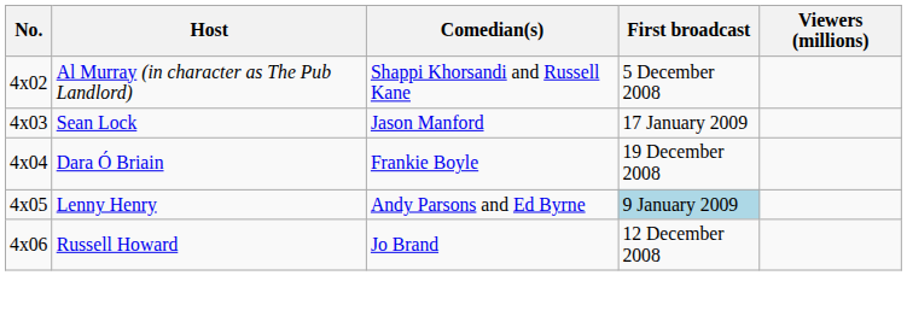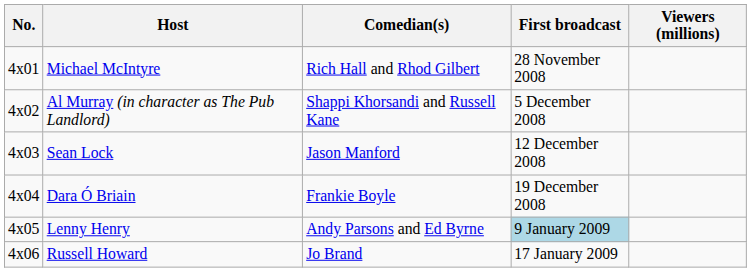 <table class="wikitable" style="width:60%;">
 <tr>
 <th>No.</th>
 <th>Host</th>
 <th>Comedian(s)</th>
 <th>First broadcast</th>
 <th>Viewers (millions)</th>
+</tr>
+<tr>
+<td>4x01</td>
+<td><a href='#'>Michael McIntyre</a></td>
+<td><a href='#'>Rich Hall</a> and <a href='#'>Rhod Gilbert</a></td>
+<td>28 November 2008</td>
+<td></td>
 </tr>
 <tr>
 <td>4x02</td>
 <td><a href='#'>Al Murray</a> <em>(in character as The Pub Landlord)</em></td>
 <td><a href='#'>Shappi Khorsandi</a> and <a href='#'>Russell Kane</a></td>
 <td>5 December 2008</td>
 <td></td>
 </tr>
 <tr>
 <td>4x03</td>
 <td><a href='#'>Sean Lock</a></td>
 <td><a href='#'>Jason Manford</a></td>
-<td>17 January 2009</td>
+<td>12 December 2008</td>
 <td></td>
 </tr>
 <tr>
 <td>4x04</td>
 <td><a href='#'>Dara Ó Briain</a></td>
 <td><a href='#'>Frankie Boyle</a></td>
 <td>19 December 2008</td>
 <td></td>
 </tr>
 <tr>
 <td>4x05</td>
 <td><a href='#'>Lenny Henry</a></td>
 <td><a href='#'>Andy Parsons</a> and <a href='#'>Ed Byrne</a></td>
 <td style="background: lightblue;">9 January 2009</td>
 <td></td>
 </tr>
 <tr>
 <td>4x06</td>
 <td><a href='#'>Russell Howard</a></td>
 <td><a href='#'>Jo Brand</a></td>
-<td>12 December 2008</td>
+<td>17 January 2009</td>
 <td></td>
 </tr>
 </table>
